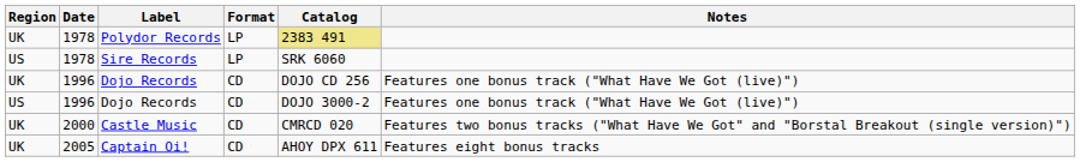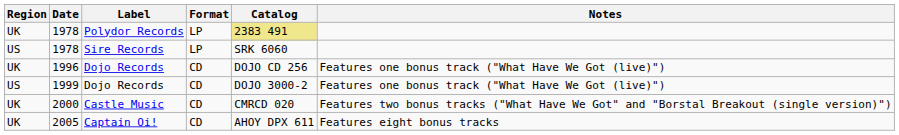 <table class="wikitable">
 <tr>
 <th>Region</th>
 <th>Date</th>
 <th>Label</th>
 <th>Format</th>
 <th>Catalog</th>
 <th>Notes</th>
 </tr>
 <tr>
 <td>UK</td>
 <td>1978</td>
 <td><a href='#'>Polydor Records</a></td>
 <td>LP</td>
 <td style="background: khaki;">2383 491</td>
 <td></td>
 </tr>
 <tr>
 <td>US</td>
 <td>1978</td>
 <td><a href='#'>Sire Records</a></td>
 <td>LP</td>
 <td>SRK 6060</td>
 <td></td>
 </tr>
 <tr>
 <td>UK</td>
 <td>1996</td>
 <td><a href='#'>Dojo Records</a></td>
 <td>CD</td>
 <td>DOJO CD 256</td>
 <td>Features one bonus track ("What Have We Got (live)")</td>
 </tr>
 <tr>
 <td>US</td>
-<td>1996</td>
+<td>1999</td>
 <td>Dojo Records</td>
 <td>CD</td>
 <td>DOJO 3000-2</td>
 <td>Features one bonus track ("What Have We Got (live)")</td>
 </tr>
 <tr>
 <td>UK</td>
 <td>2000</td>
 <td><a href='#'>Castle Music</a></td>
 <td>CD</td>
 <td>CMRCD 020</td>
 <td>Features two bonus tracks ("What Have We Got" and "Borstal Breakout (single version)")</td>
 </tr>
 <tr>
 <td>UK</td>
 <td>2005</td>
 <td><a href='#'>Captain Oi!</a></td>
 <td>CD</td>
 <td>AHOY DPX 611</td>
 <td>Features eight bonus tracks</td>
 </tr>
 </table>
